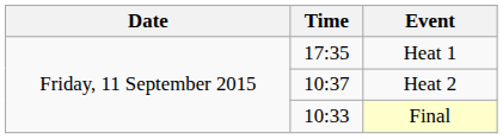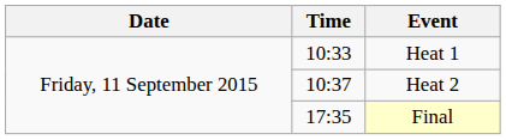 <table class = "wikitable" style="text-align:center;">
 <tr>
 <th width=220>Date</th>
 <th width=50>Time</th>
 <th width=100>Event</th>
 </tr>
 <tr>
 <td rowspan=3>Friday, 11 September 2015</td>
-<td>17:35</td>
+<td>10:33</td>
 <td>Heat 1</td>
 </tr>
 <tr>
 <td>10:37</td>
 <td>Heat 2</td>
 </tr>
 <tr>
-<td>10:33</td>
+<td>17:35</td>
 <td bgcolor=ffffcc>Final</td>
 </tr>
 </table>
